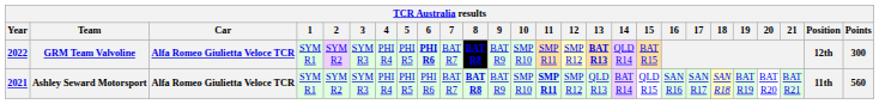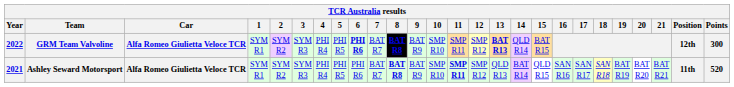 <table class="wikitable" style="text-align:center; font-size:75%">
 <tr>
 <th colspan=45><a href='#'>TCR Australia</a> results</th>
 </tr>
 <tr>
 <th>Year</th>
 <th>Team</th>
 <th>Car</th>
 <th>1</th>
 <th>2</th>
 <th>3</th>
 <th>4</th>
 <th>5</th>
 <th>6</th>
 <th>7</th>
 <th>8</th>
 <th>9</th>
 <th>10</th>
 <th>11</th>
 <th>12</th>
 <th>13</th>
 <th>14</th>
 <th>15</th>
 <th>16</th>
 <th>17</th>
 <th>18</th>
 <th>19</th>
 <th>20</th>
 <th>21</th>
 <th>Position</th>
 <th>Points</th>
 </tr>
 <tr>
 <th><a href='#'>2022</a></th>
 <th><a href='#'>GRM Team Valvoline</a></th>
 <th><a href='#'>Alfa Romeo Giulietta Veloce TCR</a></th>
 <td style=background:#dfffdf><a href='#'>SYM<br>R1</a><br></td>
 <td style=background:#efcfff><a href='#'>SYM<br>R2</a><br></td>
 <td style=background:#dfffdf><a href='#'>SYM<br>R3</a><br></td>
 <td style=background:#dfffdf><a href='#'>PHI<br>R4</a><br></td>
 <td style=background:#dfffdf><a href='#'>PHI<br>R5</a><br></td>
 <td style=background:#dfffdf><strong><a href='#'>PHI<br>R6</a><br></strong></td>
 <td style=background:#dfffdf><a href='#'>BAT<br>R7</a><br></td>
 <td style=background:#000;color:#fff><strong><a href='#'>BAT<br>R8</a><br></strong></td>
 <td style=background:#dfffdf><a href='#'>BAT<br>R9</a><br></td>
 <td style=background:#dfffdf><a href='#'>SMP<br>R10</a><br></td>
 <td style=background:#ffdf9f><a href='#'>SMP<br>R11</a><br></td>
 <td style=background:#ffffbf><a href='#'>SMP<br>R12</a><br></td>
 <td style=background:#ffdf9f><strong><a href='#'>BAT<br>R13</a><br></strong></td>
 <td style=background:#efcfff><a href='#'>QLD<br>R14</a><br></td>
 <td style=background:#ffdf9f><a href='#'>BAT<br>R15</a><br></td>
 <th colspan=6></th>
 <th>12th</th>
 <th>300</th>
 </tr>
 <tr>
 <th><a href='#'>2021</a></th>
 <th>Ashley Seward Motorsport</th>
 <th>Alfa Romeo Giulietta Veloce TCR</th>
 <td style=background:#dfffdf><a href='#'>SYM<br>R1</a><br></td>
 <td style=background:#dfffdf><a href='#'>SYM<br>R2</a><br></td>
 <td style=background:#dfffdf><a href='#'>SYM<br>R3</a><br></td>
 <td style=background:#dfffdf><a href='#'>PHI<br>R4</a><br></td>
 <td style=background:#dfffdf><a href='#'>PHI<br>R5</a><br></td>
 <td style=background:#dfffdf><a href='#'>PHI<br>R6</a><br></td>
 <td style=background:#dfffdf><a href='#'>BAT<br>R7</a><br></td>
 <td style=background:#dfffdf><strong><a href='#'>BAT<br>R8</a><br></strong></td>
 <td style=background:#dfffdf><a href='#'>BAT<br>R9</a><br></td>
 <td style=background:#dfffdf><a href='#'>SMP<br>R10</a><br></td>
 <td style=background:#dfffdf><strong><a href='#'>SMP<br>R11</a><br></strong></td>
 <td style=background:#dfffdf><a href='#'>SMP<br>R12</a><br></td>
 <td style=background:#dfffdf><a href='#'>QLD<br>R13</a><br></td>
 <td style=background:#efcfff><a href='#'>BAT<br>R14</a><br></td>
 <td style=background:#ffffff><a href='#'>QLD<br>R15</a><br></td>
 <td style=background:#dfffdf><a href='#'>SAN<br>R16</a><br></td>
 <td style=background:#dfffdf><a href='#'>SAN<br>R17</a><br></td>
 <td style=background:#ffffbf><em><a href='#'>SAN<br>R18</a><br></em></td>
 <td style=background:#dfffdf><a href='#'>BAT<br>R19</a><br></td>
 <td style=background:#ffffff><a href='#'>BAT<br>R20</a><br></td>
 <td style=background:#dfffdf><a href='#'>BAT<br>R21</a><br></td>
 <th>11th</th>
-<th>560</th>
+<th>520</th>
 </tr>
 </table>
